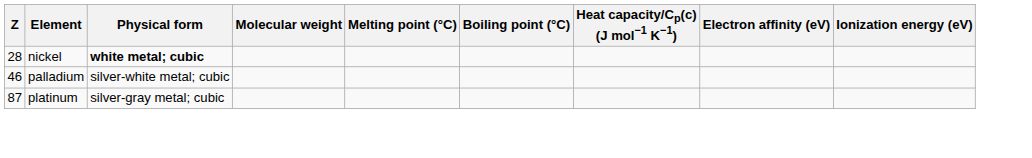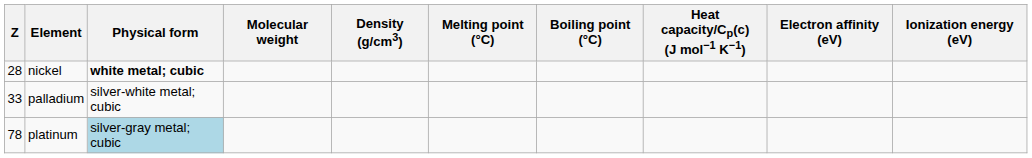 <table class="wikitable">
 <tr>
 <th>Z</th>
 <th>Element</th>
 <th>Physical form</th>
 <th>Molecular weight</th>
+<th>Density (g/cm<sup>3</sup>)</th>
 <th>Melting point (°C)</th>
 <th>Boiling point (°C)</th>
 <th>Heat capacity/C<sub>p</sub>(c)<br>(J mol<sup>−1</sup> K<sup>−1</sup>)</th>
 <th>Electron affinity (eV)</th>
 <th>Ionization energy (eV)</th>
 </tr>
 <tr>
 <td>28</td>
 <td>nickel</td>
 <td><strong>white metal; cubic</strong></td>
 <td></td>
 <td></td>
 <td></td>
 <td></td>
 <td></td>
 <td></td>
+<td></td>
 </tr>
 <tr>
-<td>46</td>
+<td>33</td>
 <td>palladium</td>
 <td>silver-white metal; cubic</td>
 <td></td>
 <td></td>
 <td></td>
 <td></td>
 <td></td>
 <td></td>
+<td></td>
 </tr>
 <tr>
-<td>87</td>
+<td>78</td>
 <td>platinum</td>
-<td>silver-gray metal; cubic</td>
+<td style="background: lightblue;">silver-gray metal; cubic</td>
+<td></td>
 <td></td>
 <td></td>
 <td></td>
 <td></td>
 <td></td>
 <td></td>
 </tr>
 </table>
